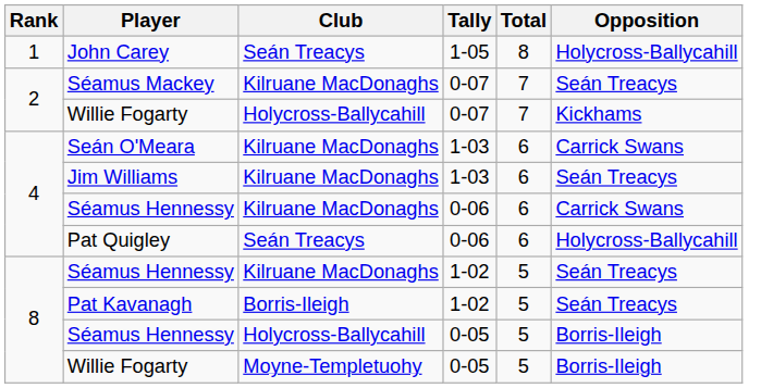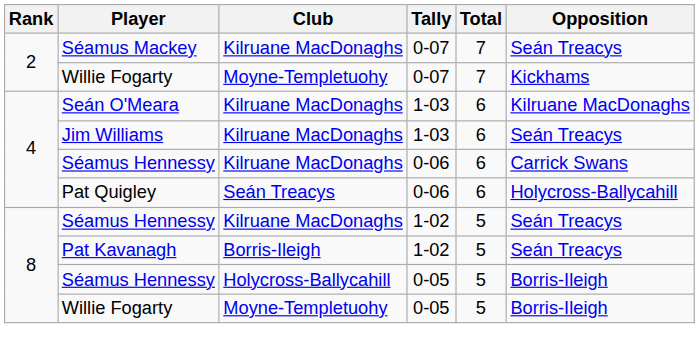 <table class="wikitable">
 <tr>
 <th>Rank</th>
 <th>Player</th>
 <th>Club</th>
 <th>Tally</th>
 <th>Total</th>
 <th>Opposition</th>
-</tr>
-<tr>
-<td rowspan="1" style="text-align:center;">1</td>
-<td><a href='#'>John Carey</a></td>
-<td><a href='#'>Seán Treacys</a></td>
-<td align=center>1-05</td>
-<td align=center>8</td>
-<td><a href='#'>Holycross-Ballycahill</a></td>
 </tr>
 <tr>
 <td rowspan="2" style="text-align:center;">2</td>
 <td><a href='#'>Séamus Mackey</a></td>
 <td><a href='#'>Kilruane MacDonaghs</a></td>
 <td align=center>0-07</td>
 <td align=center>7</td>
 <td><a href='#'>Seán Treacys</a></td>
 </tr>
 <tr>
 <td>Willie Fogarty</td>
-<td><a href='#'>Holycross-Ballycahill</a></td>
+<td><a href='#'>Moyne-Templetuohy</a></td>
 <td align=center>0-07</td>
 <td align=center>7</td>
 <td><a href='#'>Kickhams</a></td>
 </tr>
 <tr>
 <td rowspan="4" style="text-align:center;">4</td>
 <td><a href='#'>Seán O'Meara</a></td>
 <td><a href='#'>Kilruane MacDonaghs</a></td>
 <td align=center>1-03</td>
 <td align=center>6</td>
-<td><a href='#'>Carrick Swans</a></td>
+<td><a href='#'>Kilruane MacDonaghs</a></td>
 </tr>
 <tr>
 <td><a href='#'>Jim Williams</a></td>
 <td><a href='#'>Kilruane MacDonaghs</a></td>
 <td align=center>1-03</td>
 <td align=center>6</td>
 <td><a href='#'>Seán Treacys</a></td>
 </tr>
 <tr>
 <td><a href='#'>Séamus Hennessy</a></td>
 <td><a href='#'>Kilruane MacDonaghs</a></td>
 <td align=center>0-06</td>
 <td align=center>6</td>
 <td><a href='#'>Carrick Swans</a></td>
 </tr>
 <tr>
 <td>Pat Quigley</td>
 <td><a href='#'>Seán Treacys</a></td>
 <td align=center>0-06</td>
 <td align=center>6</td>
 <td><a href='#'>Holycross-Ballycahill</a></td>
 </tr>
 <tr>
 <td rowspan="4" style="text-align:center;">8</td>
 <td><a href='#'>Séamus Hennessy</a></td>
 <td><a href='#'>Kilruane MacDonaghs</a></td>
 <td align=center>1-02</td>
 <td align=center>5</td>
 <td><a href='#'>Seán Treacys</a></td>
 </tr>
 <tr>
 <td><a href='#'>Pat Kavanagh</a></td>
 <td><a href='#'>Borris-Ileigh</a></td>
 <td align=center>1-02</td>
 <td align=center>5</td>
 <td><a href='#'>Seán Treacys</a></td>
 </tr>
 <tr>
 <td><a href='#'>Séamus Hennessy</a></td>
 <td><a href='#'>Holycross-Ballycahill</a></td>
 <td align=center>0-05</td>
 <td align=center>5</td>
 <td><a href='#'>Borris-Ileigh</a></td>
 </tr>
 <tr>
 <td>Willie Fogarty</td>
 <td><a href='#'>Moyne-Templetuohy</a></td>
 <td align=center>0-05</td>
 <td align=center>5</td>
 <td><a href='#'>Borris-Ileigh</a></td>
 </tr>
 </table>
